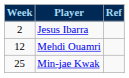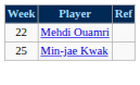 <table class=wikitable>
 <tr>
 <th style="background-color:#002955; color:#A5D8F4">Week</th>
 <th style="background-color:#002955; color:#A5D8F4">Player</th>
 <th style="background-color:#002955; color:#A5D8F4">Ref</th>
 </tr>
 <tr>
-<td align=center>2</td>
-<td> <a href='#'>Jesus Ibarra</a></td>
-<td align=center></td>
-</tr>
-<tr>
-<td align=center>12</td>
+<td align=center>22</td>
 <td> <a href='#'>Mehdi Ouamri</a></td>
 <td align=center></td>
 </tr>
 <tr>
 <td align=center>25</td>
 <td> <a href='#'>Min-jae Kwak</a></td>
 <td align=center></td>
 </tr>
 </table>
